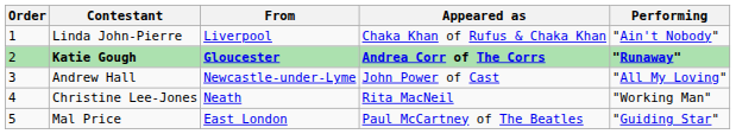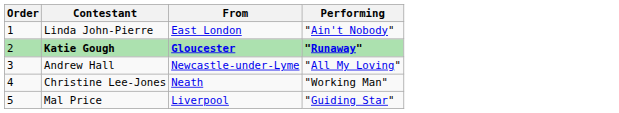 <table class="wikitable">
 <tr>
 <th>Order</th>
 <th>Contestant</th>
 <th>From</th>
-<th>Appeared as</th>
 <th>Performing</th>
 </tr>
 <tr>
 <td>1</td>
 <td>Linda John-Pierre</td>
-<td><a href='#'>Liverpool</a></td>
-<td><a href='#'>Chaka Khan</a> of <a href='#'>Rufus & Chaka Khan</a></td>
+<td><a href='#'>East London</a></td>
 <td>"<a href='#'>Ain't Nobody</a>"</td>
 </tr>
 <tr style="background:#ACE1AF;">
 <td>2</td>
 <td><strong>Katie Gough</strong></td>
 <td><strong><a href='#'>Gloucester</a></strong></td>
-<td><strong><a href='#'>Andrea Corr</a> of <a href='#'>The Corrs</a></strong></td>
 <td><strong>"<a href='#'>Runaway</a>"</strong></td>
 </tr>
 <tr>
 <td>3</td>
 <td>Andrew Hall</td>
 <td><a href='#'>Newcastle-under-Lyme</a></td>
-<td><a href='#'>John Power</a> of <a href='#'>Cast</a></td>
 <td>"<a href='#'>All My Loving</a>"</td>
 </tr>
 <tr>
 <td>4</td>
 <td>Christine Lee-Jones</td>
 <td><a href='#'>Neath</a></td>
-<td><a href='#'>Rita MacNeil</a></td>
 <td>"Working Man"</td>
 </tr>
 <tr>
 <td>5</td>
 <td>Mal Price</td>
-<td><a href='#'>East London</a></td>
-<td><a href='#'>Paul McCartney</a> of <a href='#'>The Beatles</a></td>
+<td><a href='#'>Liverpool</a></td>
 <td>"<a href='#'>Guiding Star</a>"</td>
 </tr>
 </table>
